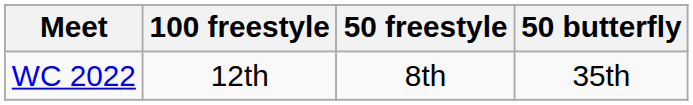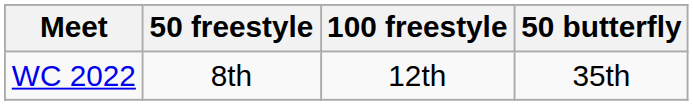 <table class="sortable wikitable">
 <tr>
 <th>Meet</th>
+<th class="unsortable">50 freestyle</th>
 <th class="unsortable">100 freestyle</th>
-<th class="unsortable">50 freestyle</th>
 <th class="unsortable">50 butterfly</th>
 </tr>
 <tr>
 <td><a href='#'>WC 2022</a></td>
+<td align="center">8th</td>
 <td align="center">12th</td>
-<td align="center">8th</td>
 <td align="center">35th</td>
 </tr>
 </table>
